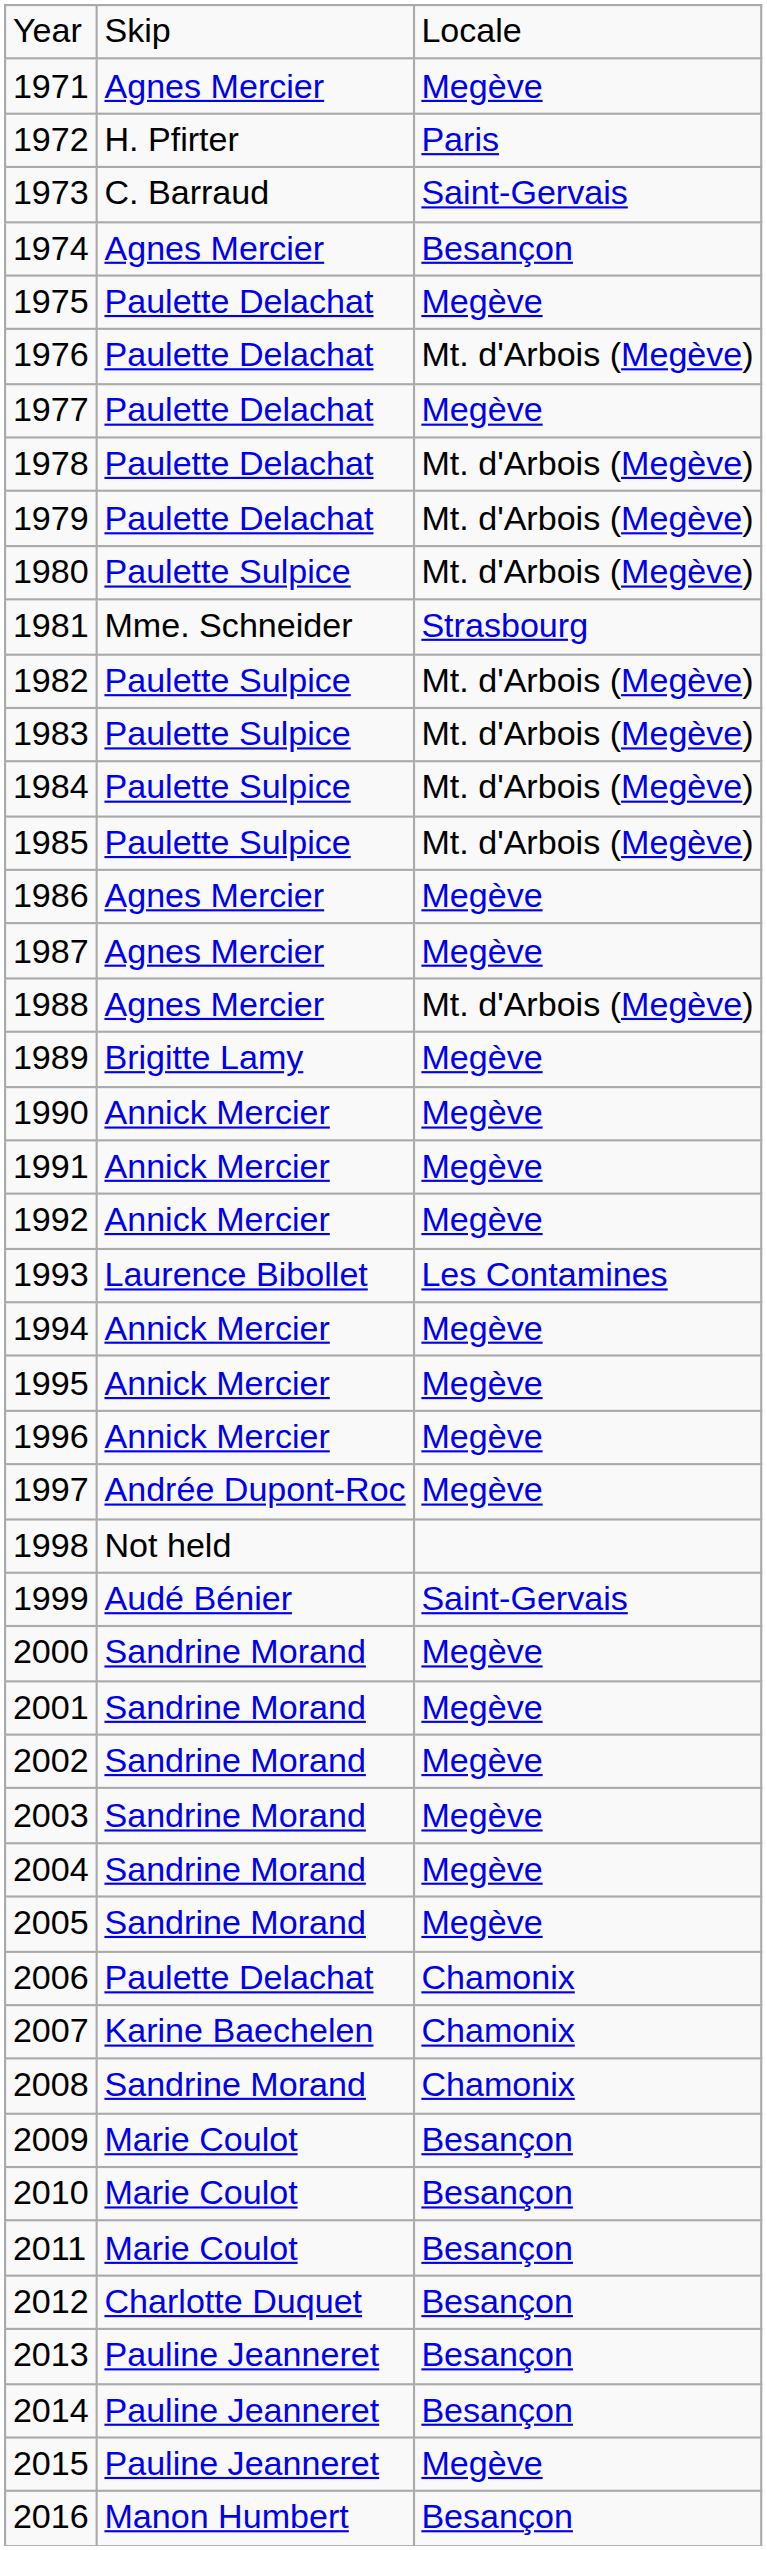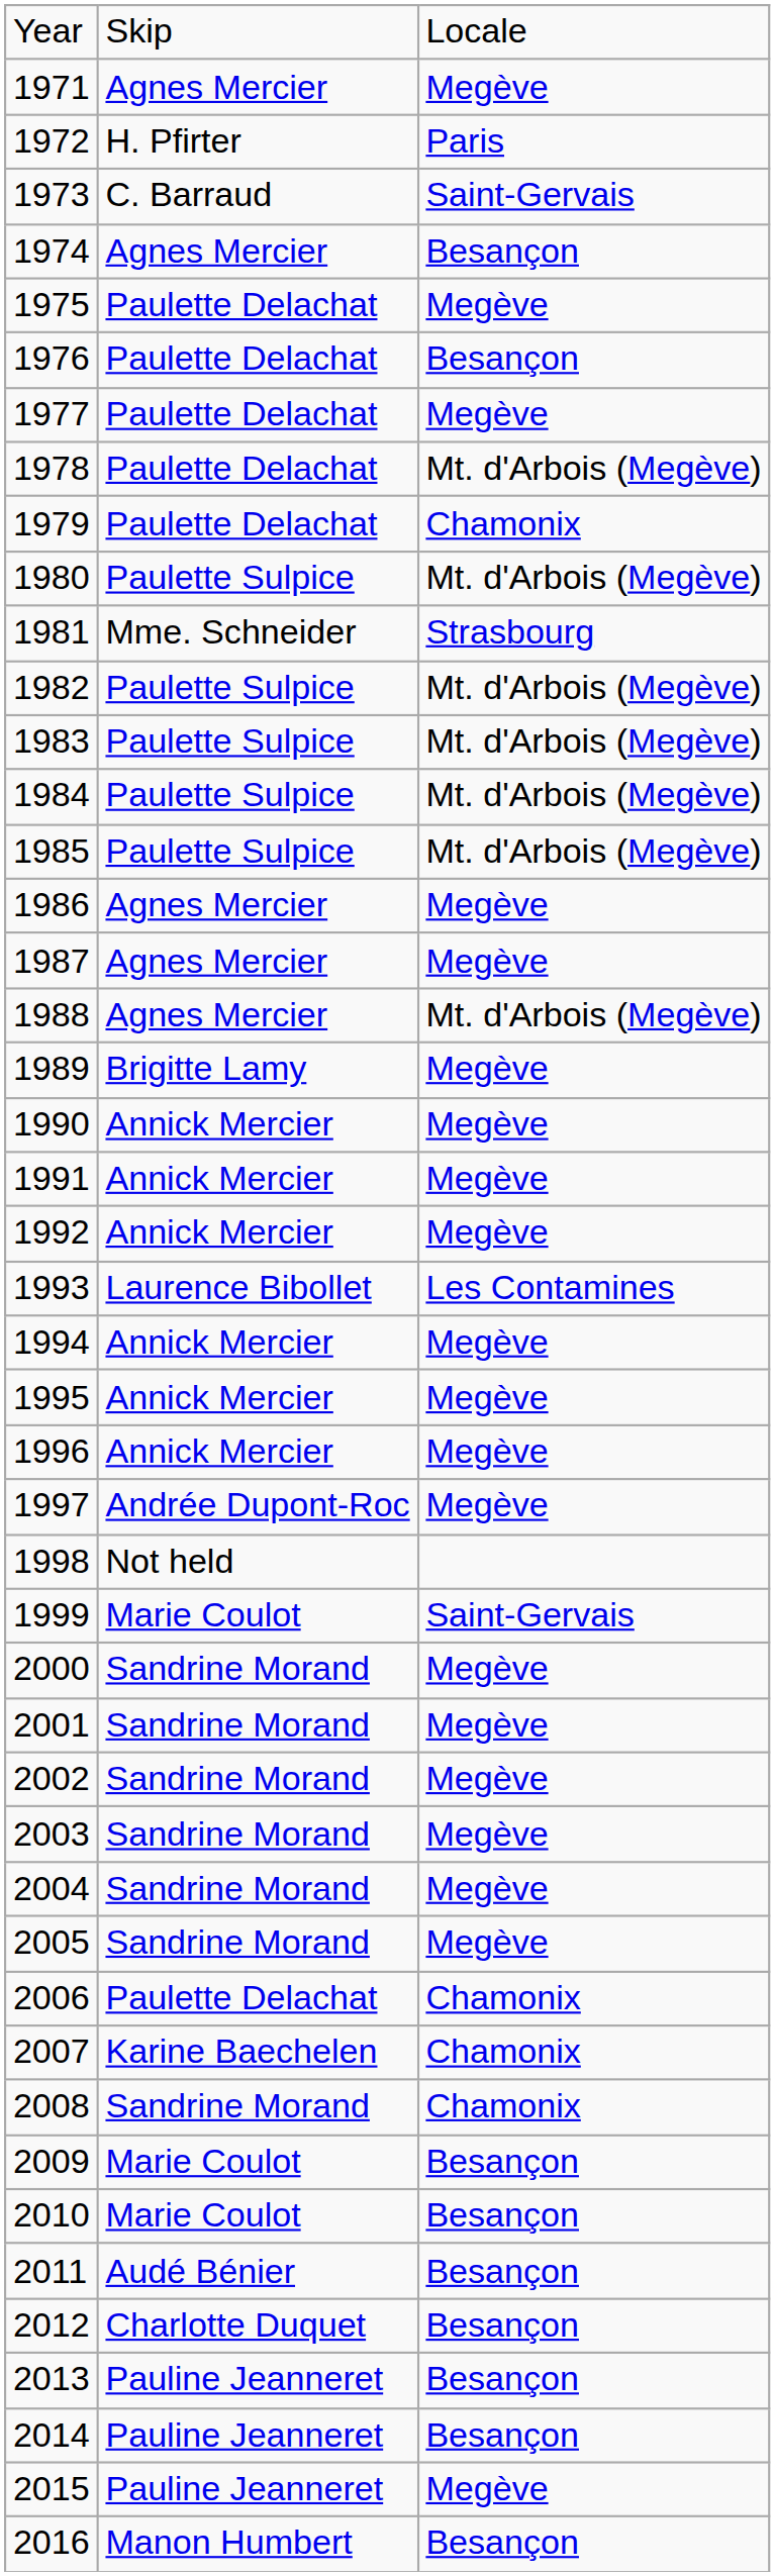 <table class="wikitable" border="1">
 <tr>
 <td>Year</td>
 <td>Skip</td>
 <td>Locale</td>
 </tr>
 <tr>
 <td>1971</td>
 <td><a href='#'>Agnes Mercier</a></td>
 <td><a href='#'>Megève</a></td>
 </tr>
 <tr>
 <td>1972</td>
 <td>H. Pfirter</td>
 <td><a href='#'>Paris</a></td>
 </tr>
 <tr>
 <td>1973</td>
 <td>C. Barraud</td>
 <td><a href='#'>Saint-Gervais</a></td>
 </tr>
 <tr>
 <td>1974</td>
 <td><a href='#'>Agnes Mercier</a></td>
 <td><a href='#'>Besançon</a></td>
 </tr>
 <tr>
 <td>1975</td>
 <td><a href='#'>Paulette Delachat</a></td>
 <td><a href='#'>Megève</a></td>
 </tr>
 <tr>
 <td>1976</td>
 <td><a href='#'>Paulette Delachat</a></td>
-<td>Mt. d'Arbois (<a href='#'>Megève</a>)</td>
+<td><a href='#'>Besançon</a></td>
 </tr>
 <tr>
 <td>1977</td>
 <td><a href='#'>Paulette Delachat</a></td>
 <td><a href='#'>Megève</a></td>
 </tr>
 <tr>
 <td>1978</td>
 <td><a href='#'>Paulette Delachat</a></td>
 <td>Mt. d'Arbois (<a href='#'>Megève</a>)</td>
 </tr>
 <tr>
 <td>1979</td>
 <td><a href='#'>Paulette Delachat</a></td>
-<td>Mt. d'Arbois (<a href='#'>Megève</a>)</td>
+<td><a href='#'>Chamonix</a></td>
 </tr>
 <tr>
 <td>1980</td>
 <td><a href='#'>Paulette Sulpice</a></td>
 <td>Mt. d'Arbois (<a href='#'>Megève</a>)</td>
 </tr>
 <tr>
 <td>1981</td>
 <td>Mme. Schneider</td>
 <td><a href='#'>Strasbourg</a></td>
 </tr>
 <tr>
 <td>1982</td>
 <td><a href='#'>Paulette Sulpice</a></td>
 <td>Mt. d'Arbois (<a href='#'>Megève</a>)</td>
 </tr>
 <tr>
 <td>1983</td>
 <td><a href='#'>Paulette Sulpice</a></td>
 <td>Mt. d'Arbois (<a href='#'>Megève</a>)</td>
 </tr>
 <tr>
 <td>1984</td>
 <td><a href='#'>Paulette Sulpice</a></td>
 <td>Mt. d'Arbois (<a href='#'>Megève</a>)</td>
 </tr>
 <tr>
 <td>1985</td>
 <td><a href='#'>Paulette Sulpice</a></td>
 <td>Mt. d'Arbois (<a href='#'>Megève</a>)</td>
 </tr>
 <tr>
 <td>1986</td>
 <td><a href='#'>Agnes Mercier</a></td>
 <td><a href='#'>Megève</a></td>
 </tr>
 <tr>
 <td>1987</td>
 <td><a href='#'>Agnes Mercier</a></td>
 <td><a href='#'>Megève</a></td>
 </tr>
 <tr>
 <td>1988</td>
 <td><a href='#'>Agnes Mercier</a></td>
 <td>Mt. d'Arbois (<a href='#'>Megève</a>)</td>
 </tr>
 <tr>
 <td>1989</td>
 <td><a href='#'>Brigitte Lamy</a></td>
 <td><a href='#'>Megève</a></td>
 </tr>
 <tr>
 <td>1990</td>
 <td><a href='#'>Annick Mercier</a></td>
 <td><a href='#'>Megève</a></td>
 </tr>
 <tr>
 <td>1991</td>
 <td><a href='#'>Annick Mercier</a></td>
 <td><a href='#'>Megève</a></td>
 </tr>
 <tr>
 <td>1992</td>
 <td><a href='#'>Annick Mercier</a></td>
 <td><a href='#'>Megève</a></td>
 </tr>
 <tr>
 <td>1993</td>
 <td><a href='#'>Laurence Bibollet</a></td>
 <td><a href='#'>Les Contamines</a></td>
 </tr>
 <tr>
 <td>1994</td>
 <td><a href='#'>Annick Mercier</a></td>
 <td><a href='#'>Megève</a></td>
 </tr>
 <tr>
 <td>1995</td>
 <td><a href='#'>Annick Mercier</a></td>
 <td><a href='#'>Megève</a></td>
 </tr>
 <tr>
 <td>1996</td>
 <td><a href='#'>Annick Mercier</a></td>
 <td><a href='#'>Megève</a></td>
 </tr>
 <tr>
 <td>1997</td>
 <td><a href='#'>Andrée Dupont-Roc</a></td>
 <td><a href='#'>Megève</a></td>
 </tr>
 <tr>
 <td>1998</td>
 <td>Not held</td>
 <td></td>
 </tr>
 <tr>
 <td>1999</td>
-<td><a href='#'>Audé Bénier</a></td>
+<td><a href='#'>Marie Coulot</a></td>
 <td><a href='#'>Saint-Gervais</a></td>
 </tr>
 <tr>
 <td>2000</td>
 <td><a href='#'>Sandrine Morand</a></td>
 <td><a href='#'>Megève</a></td>
 </tr>
 <tr>
 <td>2001</td>
 <td><a href='#'>Sandrine Morand</a></td>
 <td><a href='#'>Megève</a></td>
 </tr>
 <tr>
 <td>2002</td>
 <td><a href='#'>Sandrine Morand</a></td>
 <td><a href='#'>Megève</a></td>
 </tr>
 <tr>
 <td>2003</td>
 <td><a href='#'>Sandrine Morand</a></td>
 <td><a href='#'>Megève</a></td>
 </tr>
 <tr>
 <td>2004</td>
 <td><a href='#'>Sandrine Morand</a></td>
 <td><a href='#'>Megève</a></td>
 </tr>
 <tr>
 <td>2005</td>
 <td><a href='#'>Sandrine Morand</a></td>
 <td><a href='#'>Megève</a></td>
 </tr>
 <tr>
 <td>2006</td>
 <td><a href='#'>Paulette Delachat</a></td>
 <td><a href='#'>Chamonix</a></td>
 </tr>
 <tr>
 <td>2007</td>
 <td><a href='#'>Karine Baechelen</a></td>
 <td><a href='#'>Chamonix</a></td>
 </tr>
 <tr>
 <td>2008</td>
 <td><a href='#'>Sandrine Morand</a></td>
 <td><a href='#'>Chamonix</a></td>
 </tr>
 <tr>
 <td>2009</td>
 <td><a href='#'>Marie Coulot</a></td>
 <td><a href='#'>Besançon</a></td>
 </tr>
 <tr>
 <td>2010</td>
 <td><a href='#'>Marie Coulot</a></td>
 <td><a href='#'>Besançon</a></td>
 </tr>
 <tr>
 <td>2011</td>
-<td><a href='#'>Marie Coulot</a></td>
+<td><a href='#'>Audé Bénier</a></td>
 <td><a href='#'>Besançon</a></td>
 </tr>
 <tr>
 <td>2012</td>
 <td><a href='#'>Charlotte Duquet</a></td>
 <td><a href='#'>Besançon</a></td>
 </tr>
 <tr>
 <td>2013</td>
 <td><a href='#'>Pauline Jeanneret</a></td>
 <td><a href='#'>Besançon</a></td>
 </tr>
 <tr>
 <td>2014</td>
 <td><a href='#'>Pauline Jeanneret</a></td>
 <td><a href='#'>Besançon</a></td>
 </tr>
 <tr>
 <td>2015</td>
 <td><a href='#'>Pauline Jeanneret</a></td>
 <td><a href='#'>Megève</a></td>
 </tr>
 <tr>
 <td>2016</td>
 <td><a href='#'>Manon Humbert</a></td>
 <td><a href='#'>Besançon</a></td>
 </tr>
 </table>
